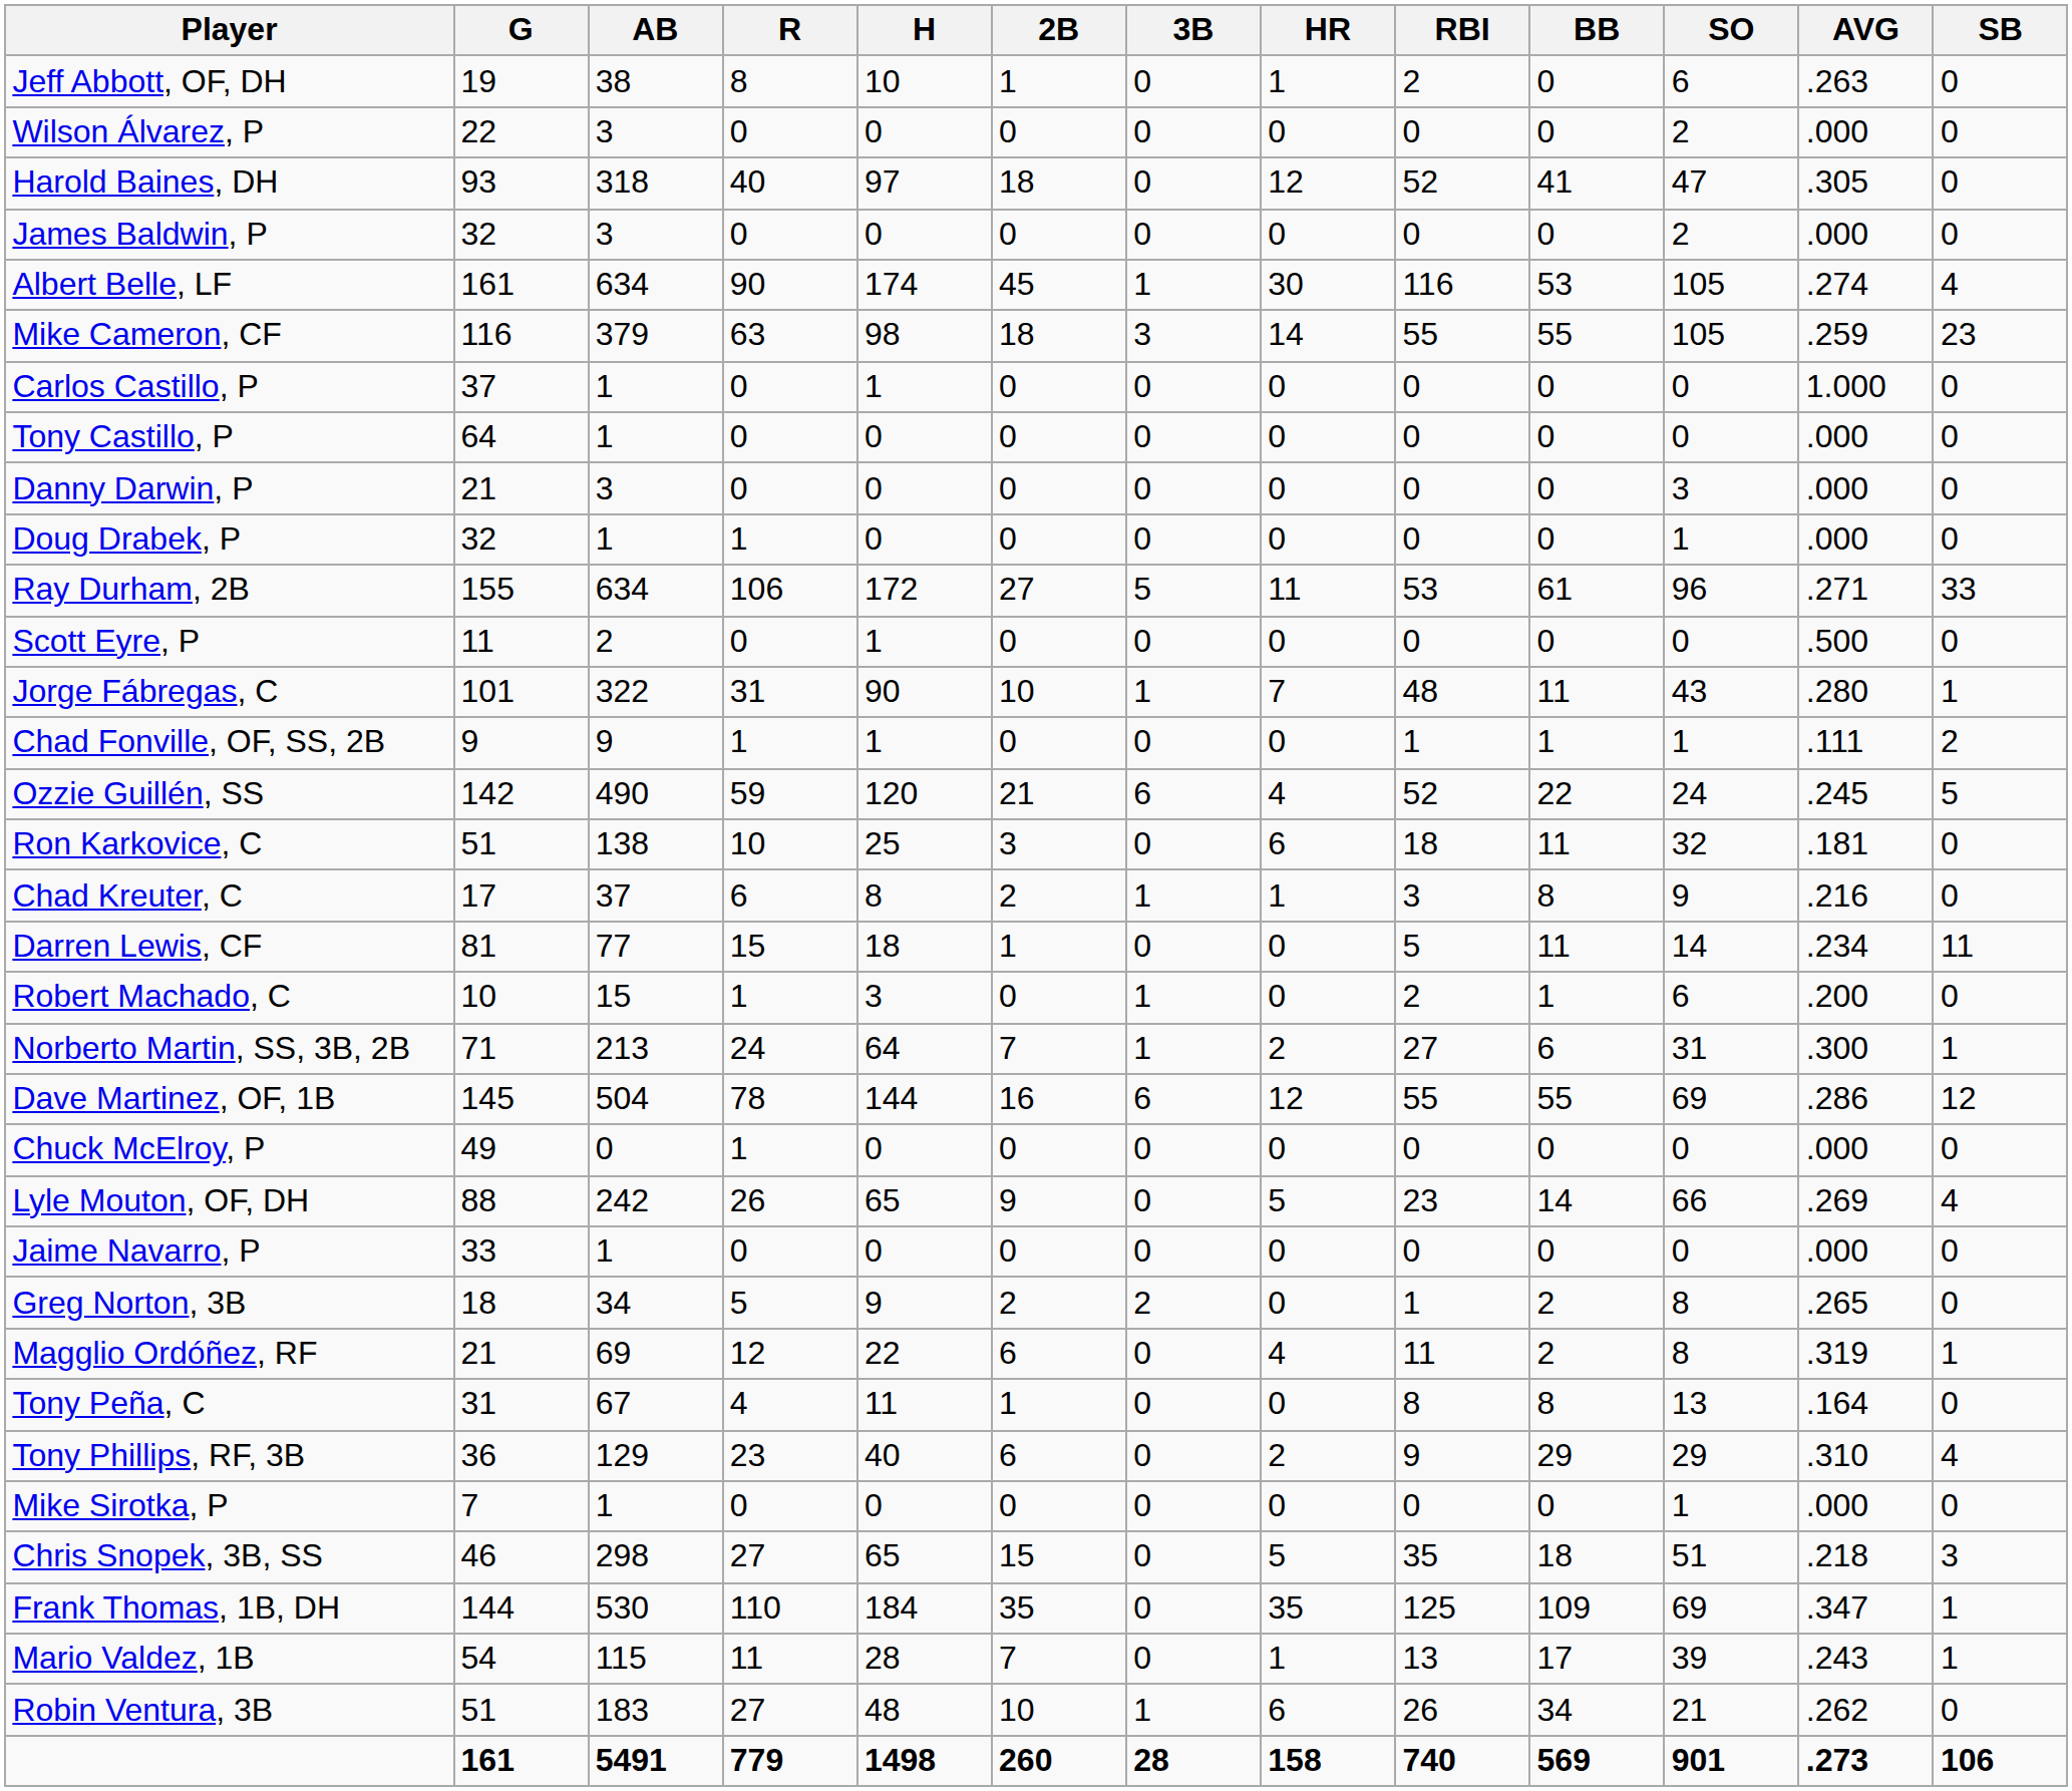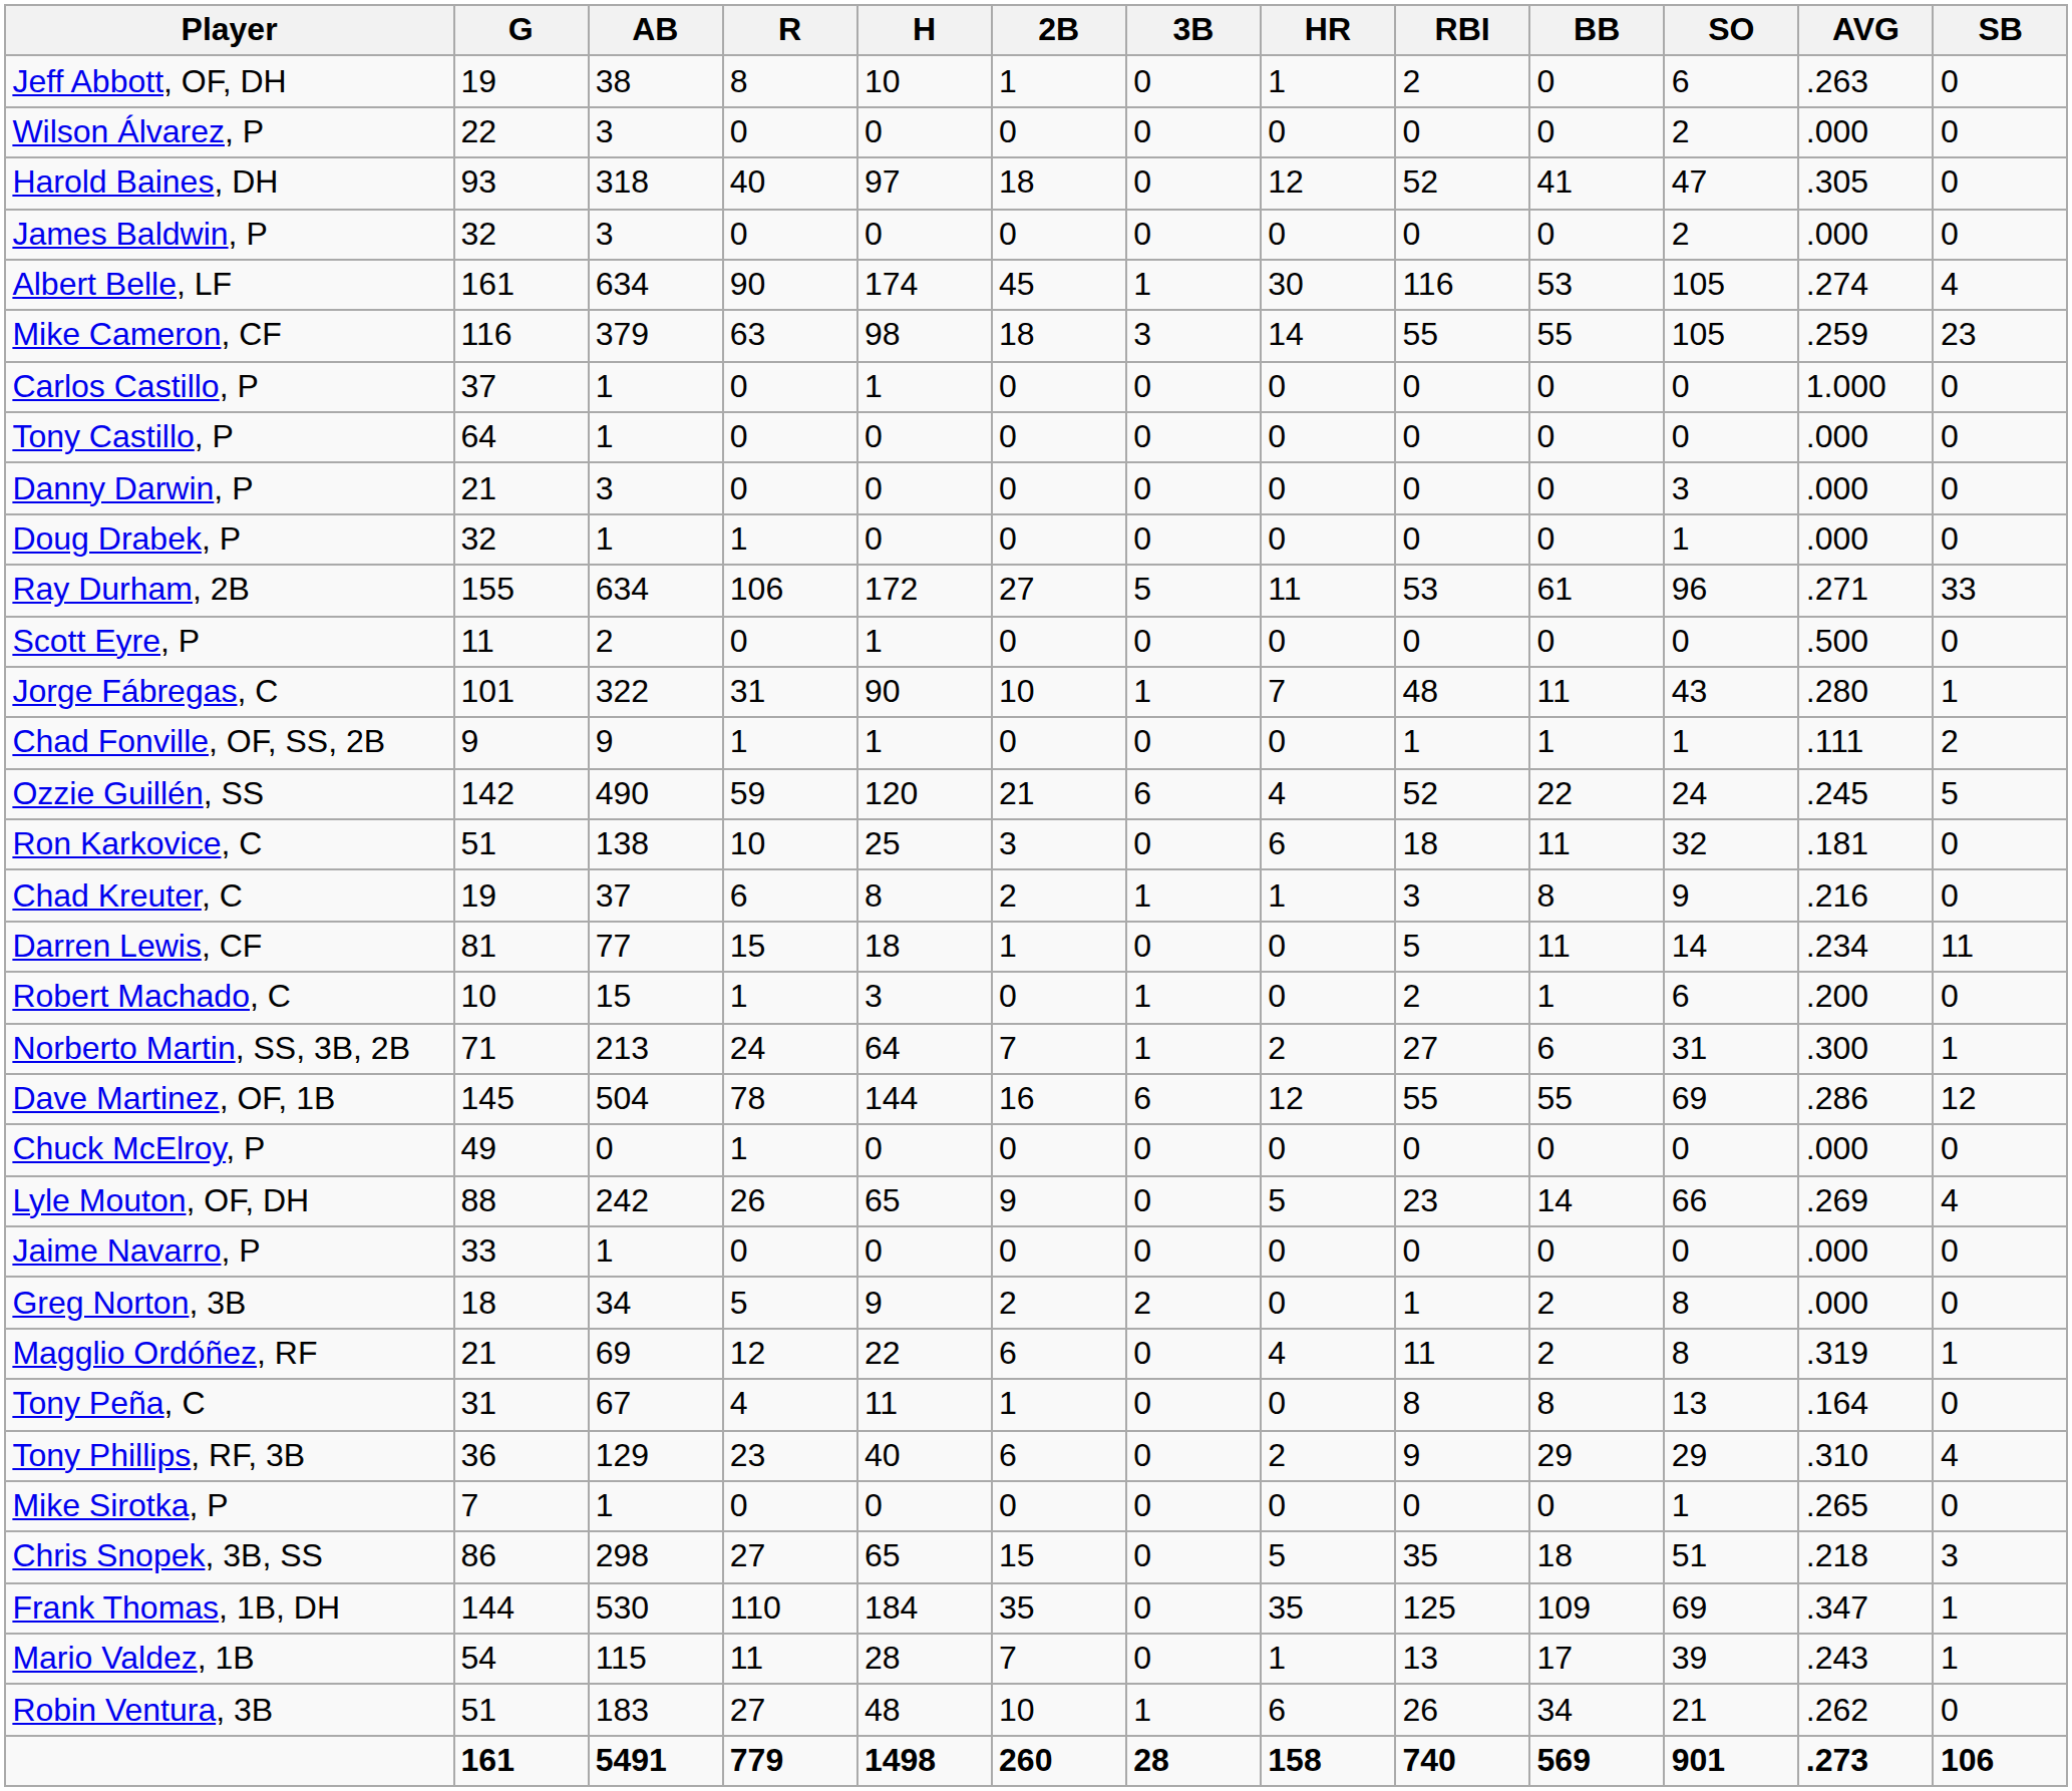 <table class="wikitable sortable">
 <tr>
 <th bgcolor="#DDDDFF" width="20%">Player</th>
 <th bgcolor="#DDDDFF" width="6%">G</th>
 <th bgcolor="#DDDDFF" width="6%">AB</th>
 <th bgcolor="#DDDDFF" width="6%">R</th>
 <th bgcolor="#DDDDFF" width="6%">H</th>
 <th bgcolor="#DDDDFF" width="6%">2B</th>
 <th bgcolor="#DDDDFF" width="6%">3B</th>
 <th bgcolor="#DDDDFF" width="6%">HR</th>
 <th bgcolor="#DDDDFF" width="6%">RBI</th>
 <th bgcolor="#DDDDFF" width="6%">BB</th>
 <th bgcolor="#DDDDFF" width="6%">SO</th>
 <th bgcolor="#DDDDFF" width="6%">AVG</th>
 <th bgcolor="#DDDDFF" width="6%">SB</th>
 </tr>
 <tr>
 <td><a href='#'>Jeff Abbott</a>, OF, DH</td>
 <td>19</td>
 <td>38</td>
 <td>8</td>
 <td>10</td>
 <td>1</td>
 <td>0</td>
 <td>1</td>
 <td>2</td>
 <td>0</td>
 <td>6</td>
 <td>.263</td>
 <td>0</td>
 </tr>
 <tr>
 <td><a href='#'>Wilson Álvarez</a>, P</td>
 <td>22</td>
 <td>3</td>
 <td>0</td>
 <td>0</td>
 <td>0</td>
 <td>0</td>
 <td>0</td>
 <td>0</td>
 <td>0</td>
 <td>2</td>
 <td>.000</td>
 <td>0</td>
 </tr>
 <tr>
 <td><a href='#'>Harold Baines</a>, DH</td>
 <td>93</td>
 <td>318</td>
 <td>40</td>
 <td>97</td>
 <td>18</td>
 <td>0</td>
 <td>12</td>
 <td>52</td>
 <td>41</td>
 <td>47</td>
 <td>.305</td>
 <td>0</td>
 </tr>
 <tr>
 <td><a href='#'>James Baldwin</a>, P</td>
 <td>32</td>
 <td>3</td>
 <td>0</td>
 <td>0</td>
 <td>0</td>
 <td>0</td>
 <td>0</td>
 <td>0</td>
 <td>0</td>
 <td>2</td>
 <td>.000</td>
 <td>0</td>
 </tr>
 <tr>
 <td><a href='#'>Albert Belle</a>, LF</td>
 <td>161</td>
 <td>634</td>
 <td>90</td>
 <td>174</td>
 <td>45</td>
 <td>1</td>
 <td>30</td>
 <td>116</td>
 <td>53</td>
 <td>105</td>
 <td>.274</td>
 <td>4</td>
 </tr>
 <tr>
 <td><a href='#'>Mike Cameron</a>, CF</td>
 <td>116</td>
 <td>379</td>
 <td>63</td>
 <td>98</td>
 <td>18</td>
 <td>3</td>
 <td>14</td>
 <td>55</td>
 <td>55</td>
 <td>105</td>
 <td>.259</td>
 <td>23</td>
 </tr>
 <tr>
 <td><a href='#'>Carlos Castillo</a>, P</td>
 <td>37</td>
 <td>1</td>
 <td>0</td>
 <td>1</td>
 <td>0</td>
 <td>0</td>
 <td>0</td>
 <td>0</td>
 <td>0</td>
 <td>0</td>
 <td>1.000</td>
 <td>0</td>
 </tr>
 <tr>
 <td><a href='#'>Tony Castillo</a>, P</td>
 <td>64</td>
 <td>1</td>
 <td>0</td>
 <td>0</td>
 <td>0</td>
 <td>0</td>
 <td>0</td>
 <td>0</td>
 <td>0</td>
 <td>0</td>
 <td>.000</td>
 <td>0</td>
 </tr>
 <tr>
 <td><a href='#'>Danny Darwin</a>, P</td>
 <td>21</td>
 <td>3</td>
 <td>0</td>
 <td>0</td>
 <td>0</td>
 <td>0</td>
 <td>0</td>
 <td>0</td>
 <td>0</td>
 <td>3</td>
 <td>.000</td>
 <td>0</td>
 </tr>
 <tr>
 <td><a href='#'>Doug Drabek</a>, P</td>
 <td>32</td>
 <td>1</td>
 <td>1</td>
 <td>0</td>
 <td>0</td>
 <td>0</td>
 <td>0</td>
 <td>0</td>
 <td>0</td>
 <td>1</td>
 <td>.000</td>
 <td>0</td>
 </tr>
 <tr>
 <td><a href='#'>Ray Durham</a>, 2B</td>
 <td>155</td>
 <td>634</td>
 <td>106</td>
 <td>172</td>
 <td>27</td>
 <td>5</td>
 <td>11</td>
 <td>53</td>
 <td>61</td>
 <td>96</td>
 <td>.271</td>
 <td>33</td>
 </tr>
 <tr>
 <td><a href='#'>Scott Eyre</a>, P</td>
 <td>11</td>
 <td>2</td>
 <td>0</td>
 <td>1</td>
 <td>0</td>
 <td>0</td>
 <td>0</td>
 <td>0</td>
 <td>0</td>
 <td>0</td>
 <td>.500</td>
 <td>0</td>
 </tr>
 <tr>
 <td><a href='#'>Jorge Fábregas</a>, C</td>
 <td>101</td>
 <td>322</td>
 <td>31</td>
 <td>90</td>
 <td>10</td>
 <td>1</td>
 <td>7</td>
 <td>48</td>
 <td>11</td>
 <td>43</td>
 <td>.280</td>
 <td>1</td>
 </tr>
 <tr>
 <td><a href='#'>Chad Fonville</a>, OF, SS, 2B</td>
 <td>9</td>
 <td>9</td>
 <td>1</td>
 <td>1</td>
 <td>0</td>
 <td>0</td>
 <td>0</td>
 <td>1</td>
 <td>1</td>
 <td>1</td>
 <td>.111</td>
 <td>2</td>
 </tr>
 <tr>
 <td><a href='#'>Ozzie Guillén</a>, SS</td>
 <td>142</td>
 <td>490</td>
 <td>59</td>
 <td>120</td>
 <td>21</td>
 <td>6</td>
 <td>4</td>
 <td>52</td>
 <td>22</td>
 <td>24</td>
 <td>.245</td>
 <td>5</td>
 </tr>
 <tr>
 <td><a href='#'>Ron Karkovice</a>, C</td>
 <td>51</td>
 <td>138</td>
 <td>10</td>
 <td>25</td>
 <td>3</td>
 <td>0</td>
 <td>6</td>
 <td>18</td>
 <td>11</td>
 <td>32</td>
 <td>.181</td>
 <td>0</td>
 </tr>
 <tr>
 <td><a href='#'>Chad Kreuter</a>, C</td>
-<td>17</td>
+<td>19</td>
 <td>37</td>
 <td>6</td>
 <td>8</td>
 <td>2</td>
 <td>1</td>
 <td>1</td>
 <td>3</td>
 <td>8</td>
 <td>9</td>
 <td>.216</td>
 <td>0</td>
 </tr>
 <tr>
 <td><a href='#'>Darren Lewis</a>, CF</td>
 <td>81</td>
 <td>77</td>
 <td>15</td>
 <td>18</td>
 <td>1</td>
 <td>0</td>
 <td>0</td>
 <td>5</td>
 <td>11</td>
 <td>14</td>
 <td>.234</td>
 <td>11</td>
 </tr>
 <tr>
 <td><a href='#'>Robert Machado</a>, C</td>
 <td>10</td>
 <td>15</td>
 <td>1</td>
 <td>3</td>
 <td>0</td>
 <td>1</td>
 <td>0</td>
 <td>2</td>
 <td>1</td>
 <td>6</td>
 <td>.200</td>
 <td>0</td>
 </tr>
 <tr>
 <td><a href='#'>Norberto Martin</a>, SS, 3B, 2B</td>
 <td>71</td>
 <td>213</td>
 <td>24</td>
 <td>64</td>
 <td>7</td>
 <td>1</td>
 <td>2</td>
 <td>27</td>
 <td>6</td>
 <td>31</td>
 <td>.300</td>
 <td>1</td>
 </tr>
 <tr>
 <td><a href='#'>Dave Martinez</a>, OF, 1B</td>
 <td>145</td>
 <td>504</td>
 <td>78</td>
 <td>144</td>
 <td>16</td>
 <td>6</td>
 <td>12</td>
 <td>55</td>
 <td>55</td>
 <td>69</td>
 <td>.286</td>
 <td>12</td>
 </tr>
 <tr>
 <td><a href='#'>Chuck McElroy</a>, P</td>
 <td>49</td>
 <td>0</td>
 <td>1</td>
 <td>0</td>
 <td>0</td>
 <td>0</td>
 <td>0</td>
 <td>0</td>
 <td>0</td>
 <td>0</td>
 <td>.000</td>
 <td>0</td>
 </tr>
 <tr>
 <td><a href='#'>Lyle Mouton</a>, OF, DH</td>
 <td>88</td>
 <td>242</td>
 <td>26</td>
 <td>65</td>
 <td>9</td>
 <td>0</td>
 <td>5</td>
 <td>23</td>
 <td>14</td>
 <td>66</td>
 <td>.269</td>
 <td>4</td>
 </tr>
 <tr>
 <td><a href='#'>Jaime Navarro</a>, P</td>
 <td>33</td>
 <td>1</td>
 <td>0</td>
 <td>0</td>
 <td>0</td>
 <td>0</td>
 <td>0</td>
 <td>0</td>
 <td>0</td>
 <td>0</td>
 <td>.000</td>
 <td>0</td>
 </tr>
 <tr>
 <td><a href='#'>Greg Norton</a>, 3B</td>
 <td>18</td>
 <td>34</td>
 <td>5</td>
 <td>9</td>
 <td>2</td>
 <td>2</td>
 <td>0</td>
 <td>1</td>
 <td>2</td>
 <td>8</td>
-<td>.265</td>
+<td>.000</td>
 <td>0</td>
 </tr>
 <tr>
 <td><a href='#'>Magglio Ordóñez</a>, RF</td>
 <td>21</td>
 <td>69</td>
 <td>12</td>
 <td>22</td>
 <td>6</td>
 <td>0</td>
 <td>4</td>
 <td>11</td>
 <td>2</td>
 <td>8</td>
 <td>.319</td>
 <td>1</td>
 </tr>
 <tr>
 <td><a href='#'>Tony Peña</a>, C</td>
 <td>31</td>
 <td>67</td>
 <td>4</td>
 <td>11</td>
 <td>1</td>
 <td>0</td>
 <td>0</td>
 <td>8</td>
 <td>8</td>
 <td>13</td>
 <td>.164</td>
 <td>0</td>
 </tr>
 <tr>
 <td><a href='#'>Tony Phillips</a>, RF, 3B</td>
 <td>36</td>
 <td>129</td>
 <td>23</td>
 <td>40</td>
 <td>6</td>
 <td>0</td>
 <td>2</td>
 <td>9</td>
 <td>29</td>
 <td>29</td>
 <td>.310</td>
 <td>4</td>
 </tr>
 <tr>
 <td><a href='#'>Mike Sirotka</a>, P</td>
 <td>7</td>
 <td>1</td>
 <td>0</td>
 <td>0</td>
 <td>0</td>
 <td>0</td>
 <td>0</td>
 <td>0</td>
 <td>0</td>
 <td>1</td>
-<td>.000</td>
+<td>.265</td>
 <td>0</td>
 </tr>
 <tr>
 <td><a href='#'>Chris Snopek</a>, 3B, SS</td>
-<td>46</td>
+<td>86</td>
 <td>298</td>
 <td>27</td>
 <td>65</td>
 <td>15</td>
 <td>0</td>
 <td>5</td>
 <td>35</td>
 <td>18</td>
 <td>51</td>
 <td>.218</td>
 <td>3</td>
 </tr>
 <tr>
 <td><a href='#'>Frank Thomas</a>, 1B, DH</td>
 <td>144</td>
 <td>530</td>
 <td>110</td>
 <td>184</td>
 <td>35</td>
 <td>0</td>
 <td>35</td>
 <td>125</td>
 <td>109</td>
 <td>69</td>
 <td>.347</td>
 <td>1</td>
 </tr>
 <tr>
 <td><a href='#'>Mario Valdez</a>, 1B</td>
 <td>54</td>
 <td>115</td>
 <td>11</td>
 <td>28</td>
 <td>7</td>
 <td>0</td>
 <td>1</td>
 <td>13</td>
 <td>17</td>
 <td>39</td>
 <td>.243</td>
 <td>1</td>
 </tr>
 <tr>
 <td><a href='#'>Robin Ventura</a>, 3B</td>
 <td>51</td>
 <td>183</td>
 <td>27</td>
 <td>48</td>
 <td>10</td>
 <td>1</td>
 <td>6</td>
 <td>26</td>
 <td>34</td>
 <td>21</td>
 <td>.262</td>
 <td>0</td>
 </tr>
 <tr class="sortbottom">
 <td></td>
 <td><strong>161</strong></td>
 <td><strong>5491</strong></td>
 <td><strong>779</strong></td>
 <td><strong>1498</strong></td>
 <td><strong>260</strong></td>
 <td><strong>28</strong></td>
 <td><strong>158</strong></td>
 <td><strong>740</strong></td>
 <td><strong>569</strong></td>
 <td><strong>901</strong></td>
 <td><strong>.273</strong></td>
 <td><strong>106</strong></td>
 </tr>
 </table>
